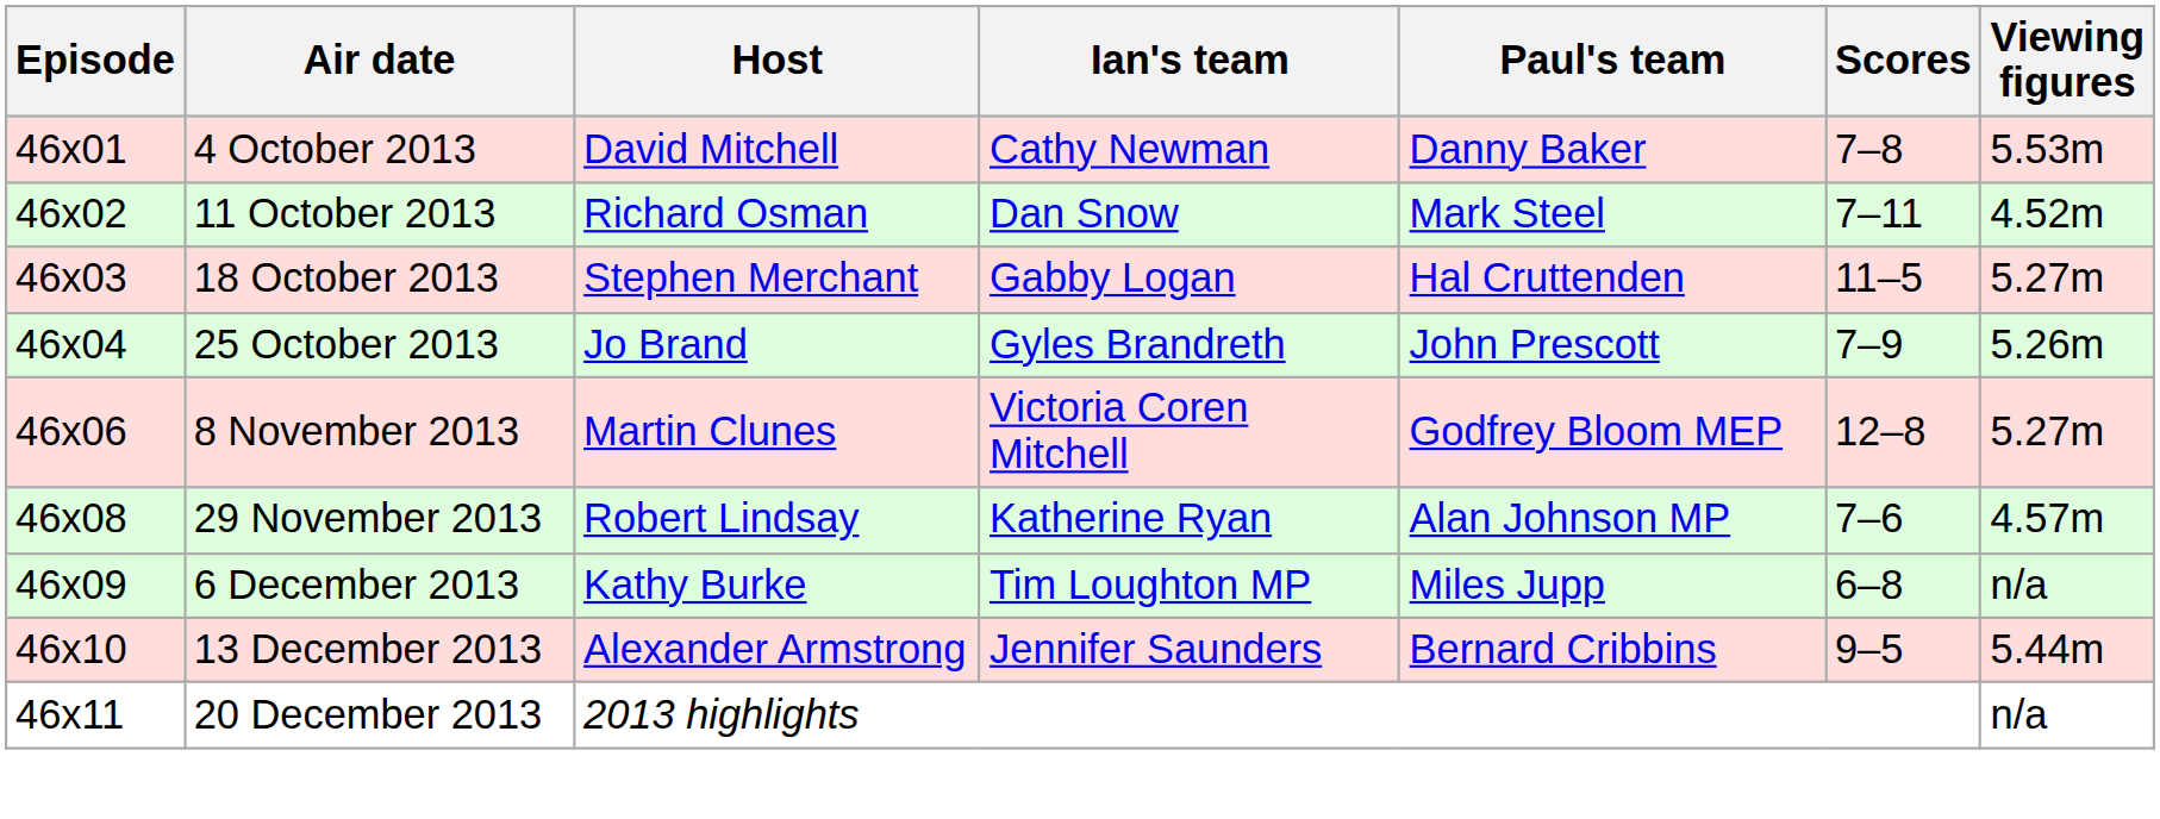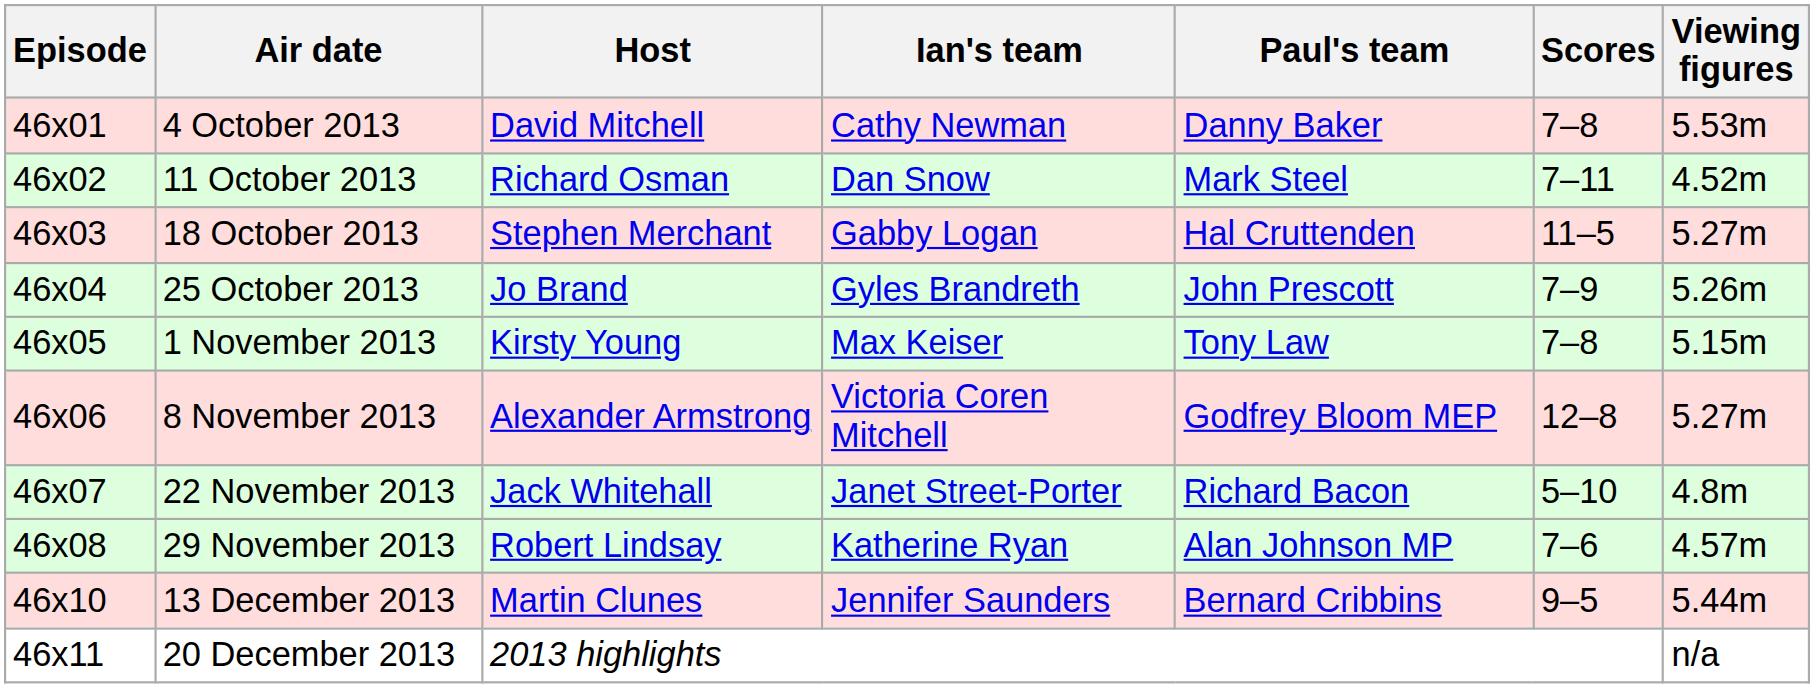 <table class="wikitable"  style="width:840px; background:#dfd;">
 <tr>
 <th style="width:5%;">Episode</th>
 <th style="width:21%;">Air date</th>
 <th style="width:22%;">Host</th>
 <th style="width:23%;">Ian's team</th>
 <th style="width:23%;">Paul's team</th>
 <th style="width:5%;">Scores</th>
 <th style="width:120%;">Viewing figures</th>
 </tr>
 <tr style="background:#fdd;">
 <td>46x01</td>
 <td>4 October 2013</td>
 <td><a href='#'>David Mitchell</a></td>
 <td><a href='#'>Cathy Newman</a></td>
 <td><a href='#'>Danny Baker</a></td>
 <td>7–8</td>
 <td>5.53m</td>
 </tr>
 <tr>
 <td>46x02</td>
 <td>11 October 2013</td>
 <td><a href='#'>Richard Osman</a></td>
 <td><a href='#'>Dan Snow</a></td>
 <td><a href='#'>Mark Steel</a></td>
 <td>7–11</td>
 <td>4.52m</td>
 </tr>
 <tr style="background:#fdd;">
 <td>46x03</td>
 <td>18 October 2013</td>
 <td><a href='#'>Stephen Merchant</a></td>
 <td><a href='#'>Gabby Logan</a></td>
 <td><a href='#'>Hal Cruttenden</a></td>
 <td>11–5</td>
 <td>5.27m</td>
 </tr>
 <tr>
 <td>46x04</td>
 <td>25 October 2013</td>
 <td><a href='#'>Jo Brand</a></td>
 <td><a href='#'>Gyles Brandreth</a></td>
 <td><a href='#'>John Prescott</a></td>
 <td>7–9</td>
 <td>5.26m</td>
 </tr>
+<tr>
+<td>46x05</td>
+<td>1 November 2013</td>
+<td><a href='#'>Kirsty Young</a></td>
+<td><a href='#'>Max Keiser</a></td>
+<td><a href='#'>Tony Law</a></td>
+<td>7–8</td>
+<td>5.15m</td>
+</tr>
 <tr style="background:#fdd;">
 <td>46x06</td>
 <td>8 November 2013</td>
-<td><a href='#'>Martin Clunes</a></td>
+<td><a href='#'>Alexander Armstrong</a></td>
 <td><a href='#'>Victoria Coren Mitchell</a></td>
 <td><a href='#'>Godfrey Bloom MEP</a></td>
 <td>12–8</td>
 <td>5.27m</td>
+</tr>
+<tr>
+<td>46x07</td>
+<td>22 November 2013</td>
+<td><a href='#'>Jack Whitehall</a></td>
+<td><a href='#'>Janet Street-Porter</a></td>
+<td><a href='#'>Richard Bacon</a></td>
+<td>5–10</td>
+<td>4.8m</td>
 </tr>
 <tr>
 <td>46x08</td>
 <td>29 November 2013</td>
 <td><a href='#'>Robert Lindsay</a></td>
 <td><a href='#'>Katherine Ryan</a></td>
 <td><a href='#'>Alan Johnson MP</a></td>
 <td>7–6</td>
 <td>4.57m</td>
 </tr>
-<tr>
-<td>46x09</td>
-<td>6 December 2013</td>
-<td><a href='#'>Kathy Burke</a></td>
-<td><a href='#'>Tim Loughton MP</a></td>
-<td><a href='#'>Miles Jupp</a></td>
-<td>6–8</td>
-<td>n/a</td>
-</tr>
 <tr style="background:#fdd;">
 <td>46x10</td>
 <td>13 December 2013</td>
-<td><a href='#'>Alexander Armstrong</a></td>
+<td><a href='#'>Martin Clunes</a></td>
 <td><a href='#'>Jennifer Saunders</a></td>
 <td><a href='#'>Bernard Cribbins</a></td>
 <td>9–5</td>
 <td>5.44m</td>
 </tr>
 <tr style="background:#fff;">
 <td>46x11</td>
 <td>20 December 2013</td>
 <td colspan="4"><em>2013 highlights</em></td>
 <td>n/a</td>
 </tr>
 </table>
